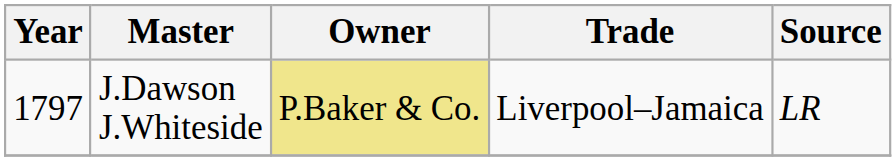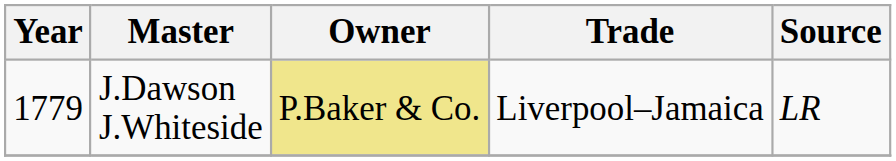 <table class=" wikitable">
 <tr>
 <th>Year</th>
 <th>Master</th>
 <th>Owner</th>
 <th>Trade</th>
 <th>Source</th>
 </tr>
 <tr>
-<td>1797</td>
+<td>1779</td>
 <td>J.Dawson<br>J.Whiteside</td>
 <td style="background: khaki;">P.Baker & Co.</td>
 <td>Liverpool–Jamaica</td>
 <td><em>LR</em></td>
 </tr>
 <tr>
 </tr>
 </table>
